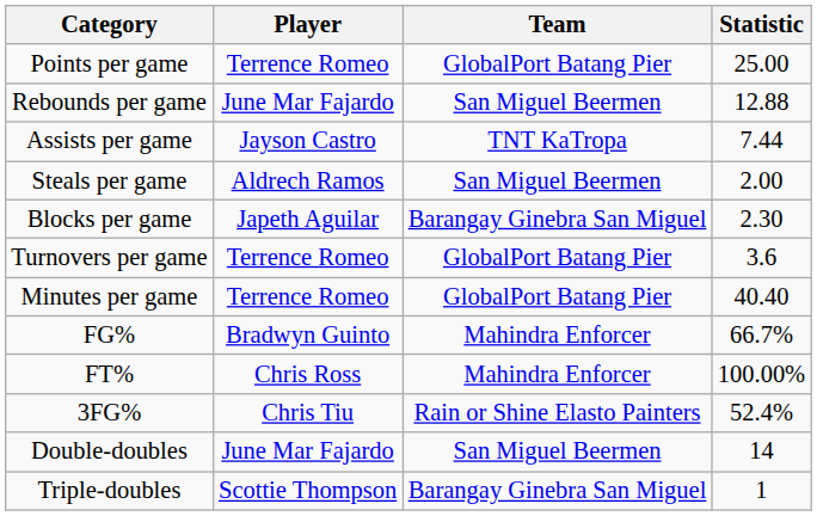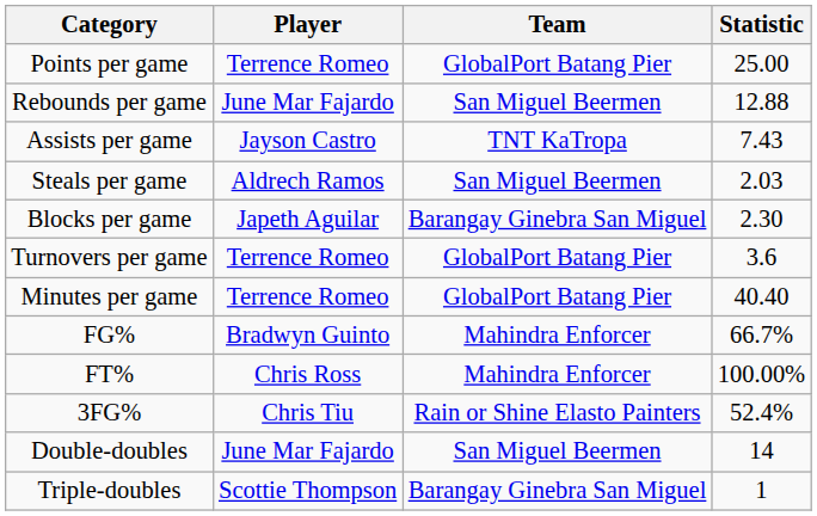 <table class="wikitable" style="text-align:center">
 <tr>
 <th>Category</th>
 <th>Player</th>
 <th>Team</th>
 <th>Statistic</th>
 </tr>
 <tr>
 <td>Points per game</td>
 <td><a href='#'>Terrence Romeo</a></td>
 <td><a href='#'>GlobalPort Batang Pier</a></td>
 <td>25.00</td>
 </tr>
 <tr>
 <td>Rebounds per game</td>
 <td><a href='#'>June Mar Fajardo</a></td>
 <td><a href='#'>San Miguel Beermen</a></td>
 <td>12.88</td>
 </tr>
 <tr>
 <td>Assists per game</td>
 <td><a href='#'>Jayson Castro</a></td>
 <td><a href='#'>TNT KaTropa</a></td>
-<td>7.44</td>
+<td>7.43</td>
 </tr>
 <tr>
 <td>Steals per game</td>
 <td><a href='#'>Aldrech Ramos</a></td>
 <td><a href='#'>San Miguel Beermen</a></td>
-<td>2.00</td>
+<td>2.03</td>
 </tr>
 <tr>
 <td>Blocks per game</td>
 <td><a href='#'>Japeth Aguilar</a></td>
 <td><a href='#'>Barangay Ginebra San Miguel</a></td>
 <td>2.30</td>
 </tr>
 <tr>
 <td>Turnovers per game</td>
 <td><a href='#'>Terrence Romeo</a></td>
 <td><a href='#'>GlobalPort Batang Pier</a></td>
 <td>3.6</td>
 </tr>
 <tr>
 <td>Minutes per game</td>
 <td><a href='#'>Terrence Romeo</a></td>
 <td><a href='#'>GlobalPort Batang Pier</a></td>
 <td>40.40</td>
 </tr>
 <tr>
 <td>FG%</td>
 <td><a href='#'>Bradwyn Guinto</a></td>
 <td><a href='#'>Mahindra Enforcer</a></td>
 <td>66.7%</td>
 </tr>
 <tr>
 <td>FT%</td>
 <td><a href='#'>Chris Ross</a></td>
 <td><a href='#'>Mahindra Enforcer</a></td>
 <td>100.00%</td>
 </tr>
 <tr>
 <td>3FG%</td>
 <td><a href='#'>Chris Tiu</a></td>
 <td><a href='#'>Rain or Shine Elasto Painters</a></td>
 <td>52.4%</td>
 </tr>
 <tr>
 <td>Double-doubles</td>
 <td><a href='#'>June Mar Fajardo</a></td>
 <td><a href='#'>San Miguel Beermen</a></td>
 <td>14</td>
 </tr>
 <tr>
 <td>Triple-doubles</td>
 <td><a href='#'>Scottie Thompson</a></td>
 <td><a href='#'>Barangay Ginebra San Miguel</a></td>
 <td>1</td>
 </tr>
 </table>
